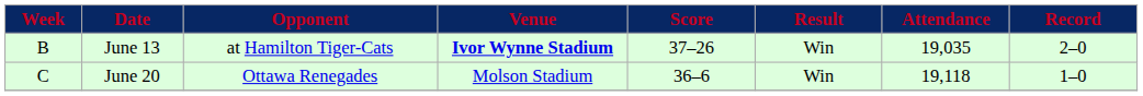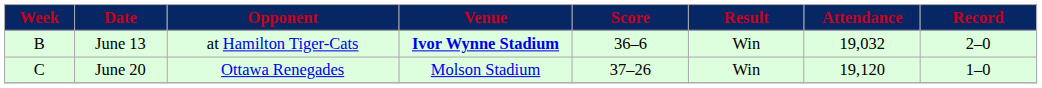 <table class="wikitable sortable sortable" style="font-size: 100%; text-align: center;">
 <tr>
 <th style="background:#072764;color:#c6011f;" width="6%">Week</th>
 <th style="background:#072764;color:#c6011f;" width="8%">Date</th>
 <th style="background:#072764;color:#c6011f;" width="20%">Opponent</th>
 <th style="background:#072764;color:#c6011f;" width="15%">Venue</th>
 <th style="background:#072764;color:#c6011f;" width="10%">Score</th>
 <th style="background:#072764;color:#c6011f;" width="10%">Result</th>
 <th style="background:#072764;color:#c6011f;" width="10%">Attendance</th>
 <th style="background:#072764;color:#c6011f;" width="10%">Record</th>
 </tr>
 <tr bgcolor="#ddffdd">
 <td>B</td>
 <td>June 13</td>
 <td>at <a href='#'>Hamilton Tiger-Cats</a></td>
 <td><strong><a href='#'>Ivor Wynne Stadium</a></strong></td>
-<td>37–26</td>
+<td>36–6</td>
 <td>Win</td>
-<td>19,035</td>
+<td>19,032</td>
 <td>2–0</td>
 </tr>
 <tr bgcolor="#ddffdd">
 <td>C</td>
 <td>June 20</td>
 <td><a href='#'>Ottawa Renegades</a></td>
 <td><a href='#'>Molson Stadium</a></td>
-<td>36–6</td>
+<td>37–26</td>
 <td>Win</td>
-<td>19,118</td>
+<td>19,120</td>
 <td>1–0</td>
 </tr>
 <tr>
 </tr>
 </table>
